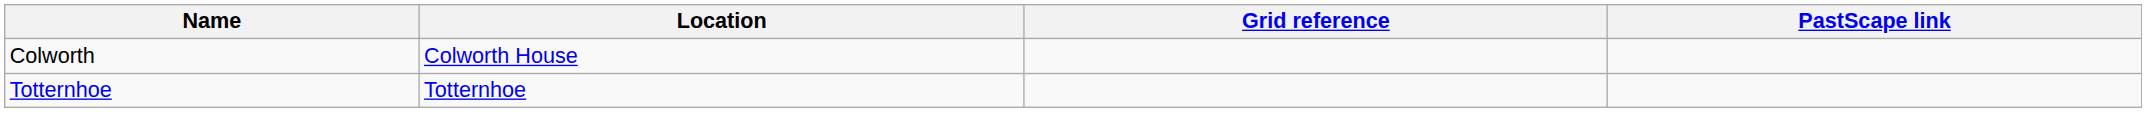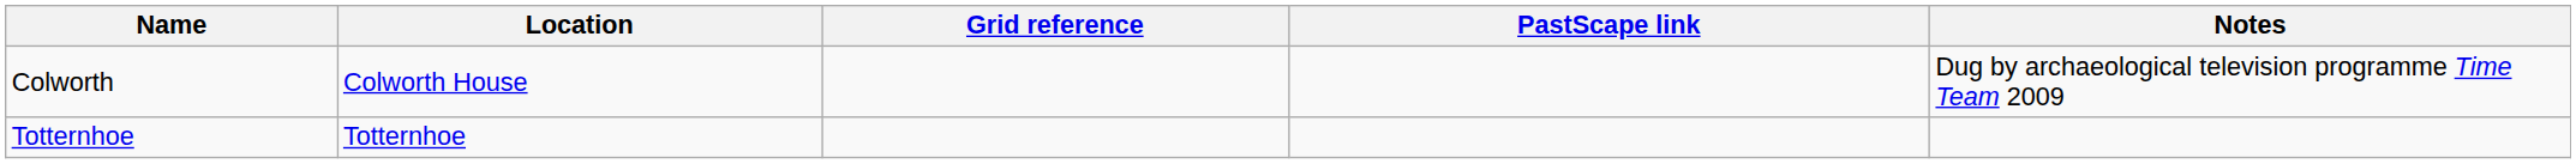 <table class="wikitable sortable" border="1" style="width: 100%">
 <tr>
 <th scope="col">Name</th>
 <th scope="col">Location</th>
 <th scope="col"><a href='#'>Grid reference</a></th>
 <th scope="col" class="unsortable" width="25%"><a href='#'>PastScape link</a></th>
+<th scope="col" class="unsortable" width="25%">Notes</th>
 </tr>
 <tr>
 <td>Colworth</td>
 <td><a href='#'>Colworth House</a></td>
 <td></td>
 <td></td>
+<td>Dug by archaeological television programme <em><a href='#'>Time Team</a></em> 2009</td>
 </tr>
 <tr>
 <td><a href='#'>Totternhoe</a></td>
 <td><a href='#'>Totternhoe</a></td>
 <td></td>
 <td></td>
+<td></td>
 </tr>
 </table>
